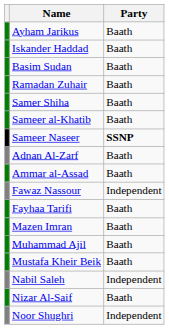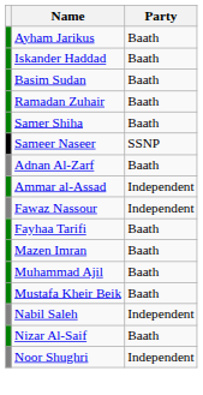 <table class="wikitable sortable">
 <tr>
 <th></th>
 <th>Name</th>
 <th>Party</th>
 </tr>
 <tr>
 <td bgcolor="green"></td>
 <td><a href='#'>Ayham Jarikus</a></td>
 <td>Baath</td>
 </tr>
 <tr>
 <td bgcolor="green"></td>
 <td><a href='#'>Iskander Haddad</a></td>
 <td>Baath</td>
 </tr>
 <tr>
 <td bgcolor="green"></td>
 <td><a href='#'>Basim Sudan</a></td>
 <td>Baath</td>
 </tr>
 <tr>
 <td bgcolor="green"></td>
 <td><a href='#'>Ramadan Zuhair</a></td>
 <td>Baath</td>
 </tr>
 <tr>
 <td bgcolor="green"></td>
 <td><a href='#'>Samer Shiha</a></td>
 <td>Baath</td>
 </tr>
 <tr>
-<td bgcolor="green"></td>
-<td><a href='#'>Sameer al-Khatib</a></td>
-<td>Baath</td>
-</tr>
-<tr>
 <td bgcolor="black"></td>
 <td><a href='#'>Sameer Naseer</a></td>
-<td><strong>SSNP</strong></td>
+<td>SSNP</td>
 </tr>
 <tr>
 <td bgcolor="grey"></td>
 <td><a href='#'>Adnan Al-Zarf</a></td>
 <td>Baath</td>
 </tr>
 <tr>
 <td bgcolor="green"></td>
 <td><a href='#'>Ammar al-Assad</a></td>
-<td>Baath</td>
+<td>Independent</td>
 </tr>
 <tr>
 <td bgcolor="grey"></td>
 <td><a href='#'>Fawaz Nassour</a></td>
 <td>Independent</td>
 </tr>
 <tr>
 <td bgcolor="green"></td>
 <td><a href='#'>Fayhaa Tarifi</a></td>
 <td>Baath</td>
 </tr>
 <tr>
 <td bgcolor="green"></td>
 <td><a href='#'>Mazen Imran</a></td>
 <td>Baath</td>
 </tr>
 <tr>
 <td bgcolor="green"></td>
 <td><a href='#'>Muhammad Ajil</a></td>
 <td>Baath</td>
 </tr>
 <tr>
 <td bgcolor="green"></td>
 <td><a href='#'>Mustafa Kheir Beik</a></td>
 <td>Baath</td>
 </tr>
 <tr>
 <td bgcolor="grey"></td>
 <td><a href='#'>Nabil Saleh</a></td>
 <td>Independent</td>
 </tr>
 <tr>
 <td bgcolor="green"></td>
 <td><a href='#'>Nizar Al-Saif</a></td>
 <td>Baath</td>
 </tr>
 <tr>
 <td bgcolor="grey"></td>
 <td><a href='#'>Noor Shughri</a></td>
 <td>Independent</td>
 </tr>
 </table>
